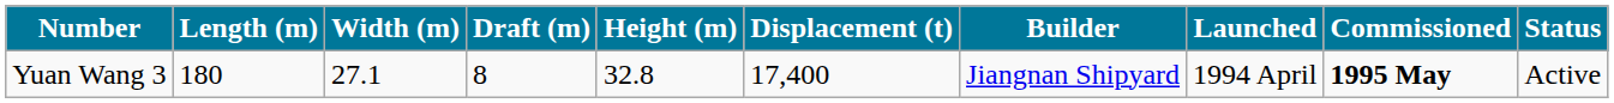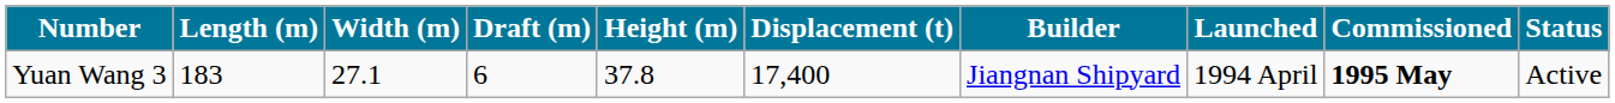 <table class="wikitable">
 <tr>
 <th style="background:#079;color:#fff;">Number</th>
 <th style="background:#079;color:#fff;">Length (m)</th>
 <th style="background:#079;color:#fff;">Width (m)</th>
 <th style="background:#079;color:#fff;">Draft (m)</th>
 <th style="background:#079;color:#fff;">Height (m)</th>
 <th style="background:#079;color:#fff;">Displacement (t)</th>
 <th style="background:#079;color:#fff;">Builder</th>
 <th style="background:#079;color:#fff;">Launched</th>
 <th style="background:#079;color:#fff;">Commissioned</th>
 <th style="background:#079;color:#fff;">Status</th>
 </tr>
 <tr>
 <td>Yuan Wang 3</td>
-<td>180</td>
+<td>183</td>
 <td>27.1</td>
-<td>8</td>
-<td>32.8</td>
+<td>6</td>
+<td>37.8</td>
 <td>17,400</td>
 <td><a href='#'>Jiangnan Shipyard</a></td>
 <td>1994 April</td>
 <td><strong>1995 May</strong></td>
 <td>Active</td>
 </tr>
 </table>
